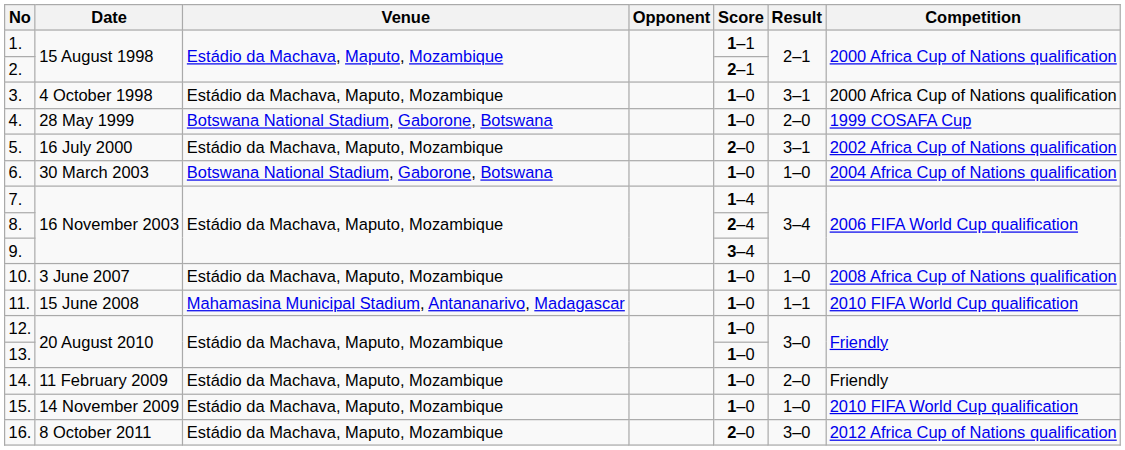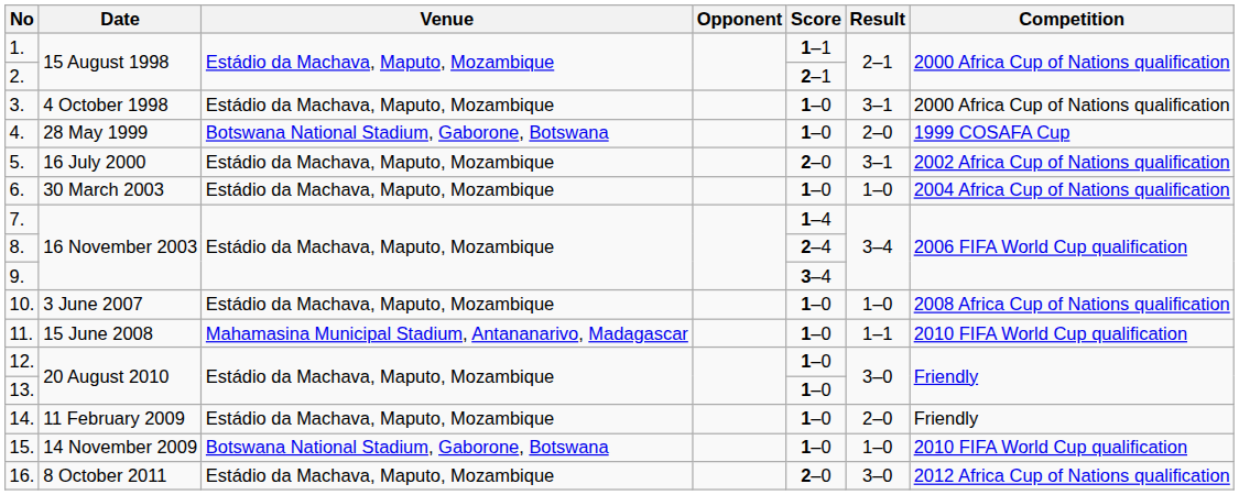 <table class="wikitable" style="font-size:85%;">
 <tr>
 <th>No</th>
 <th>Date</th>
 <th>Venue</th>
 <th>Opponent</th>
 <th>Score</th>
 <th>Result</th>
 <th>Competition</th>
 </tr>
 <tr>
 <td>1.</td>
 <td rowspan="2">15 August 1998</td>
 <td rowspan="2"><a href='#'>Estádio da Machava</a>, <a href='#'>Maputo</a>, <a href='#'>Mozambique</a></td>
 <td rowspan="2"></td>
 <td align=center><strong>1</strong>–1</td>
 <td rowspan="2" style="text-align:center">2–1</td>
 <td rowspan="2"><a href='#'>2000 Africa Cup of Nations qualification</a></td>
 </tr>
 <tr>
 <td>2.</td>
 <td align=center><strong>2</strong>–1</td>
 </tr>
 <tr>
 <td>3.</td>
 <td>4 October 1998</td>
 <td>Estádio da Machava, Maputo, Mozambique</td>
 <td></td>
 <td align=center><strong>1</strong>–0</td>
 <td align=center>3–1</td>
 <td>2000 Africa Cup of Nations qualification</td>
 </tr>
 <tr>
 <td>4.</td>
 <td>28 May 1999</td>
 <td><a href='#'>Botswana National Stadium</a>, <a href='#'>Gaborone</a>, <a href='#'>Botswana</a></td>
 <td></td>
 <td align=center><strong>1</strong>–0</td>
 <td align=center>2–0</td>
 <td><a href='#'>1999 COSAFA Cup</a></td>
 </tr>
 <tr>
 <td>5.</td>
 <td>16 July 2000</td>
 <td>Estádio da Machava, Maputo, Mozambique</td>
 <td></td>
 <td align=center><strong>2</strong>–0</td>
 <td align=center>3–1</td>
 <td><a href='#'>2002 Africa Cup of Nations qualification</a></td>
 </tr>
 <tr>
 <td>6.</td>
 <td>30 March 2003</td>
-<td><a href='#'>Botswana National Stadium</a>, <a href='#'>Gaborone</a>, <a href='#'>Botswana</a></td>
+<td>Estádio da Machava, Maputo, Mozambique</td>
 <td></td>
 <td align=center><strong>1</strong>–0</td>
 <td align=center>1–0</td>
 <td><a href='#'>2004 Africa Cup of Nations qualification</a></td>
 </tr>
 <tr>
 <td>7.</td>
 <td rowspan="3">16 November 2003</td>
 <td rowspan="3">Estádio da Machava, Maputo, Mozambique</td>
 <td rowspan="3"></td>
 <td align=center><strong>1</strong>–4</td>
 <td rowspan="3" style="text-align:center">3–4</td>
 <td rowspan="3"><a href='#'>2006 FIFA World Cup qualification</a></td>
 </tr>
 <tr>
 <td>8.</td>
 <td align=center><strong>2</strong>–4</td>
 </tr>
 <tr>
 <td>9.</td>
 <td align=center><strong>3</strong>–4</td>
 </tr>
 <tr>
 <td>10.</td>
 <td>3 June 2007</td>
 <td>Estádio da Machava, Maputo, Mozambique</td>
 <td></td>
 <td align=center><strong>1</strong>–0</td>
 <td align=center>1–0</td>
 <td><a href='#'>2008 Africa Cup of Nations qualification</a></td>
 </tr>
 <tr>
 <td>11.</td>
 <td>15 June 2008</td>
 <td><a href='#'>Mahamasina Municipal Stadium</a>, <a href='#'>Antananarivo</a>, <a href='#'>Madagascar</a></td>
 <td></td>
 <td align=center><strong>1</strong>–0</td>
 <td align=center>1–1</td>
 <td><a href='#'>2010 FIFA World Cup qualification</a></td>
 </tr>
 <tr>
 <td>12.</td>
 <td rowspan="2">20 August 2010</td>
 <td rowspan="2">Estádio da Machava, Maputo, Mozambique</td>
 <td rowspan="2"></td>
 <td align=center><strong>1</strong>–0</td>
 <td rowspan="2" style="text-align:center">3–0</td>
 <td rowspan="2"><a href='#'>Friendly</a></td>
 </tr>
 <tr>
 <td>13.</td>
 <td align=center><strong>1</strong>–0</td>
 </tr>
 <tr>
 <td>14.</td>
 <td>11 February 2009</td>
 <td>Estádio da Machava, Maputo, Mozambique</td>
 <td></td>
 <td align=center><strong>1</strong>–0</td>
 <td align=center>2–0</td>
 <td>Friendly</td>
 </tr>
 <tr>
 <td>15.</td>
 <td>14 November 2009</td>
-<td>Estádio da Machava, Maputo, Mozambique</td>
+<td><a href='#'>Botswana National Stadium</a>, <a href='#'>Gaborone</a>, <a href='#'>Botswana</a></td>
 <td></td>
 <td align=center><strong>1</strong>–0</td>
 <td align=center>1–0</td>
 <td><a href='#'>2010 FIFA World Cup qualification</a></td>
 </tr>
 <tr>
 <td>16.</td>
 <td>8 October 2011</td>
 <td>Estádio da Machava, Maputo, Mozambique</td>
 <td></td>
 <td align=center><strong>2</strong>–0</td>
 <td align=center>3–0</td>
 <td><a href='#'>2012 Africa Cup of Nations qualification</a></td>
 </tr>
 </table>
